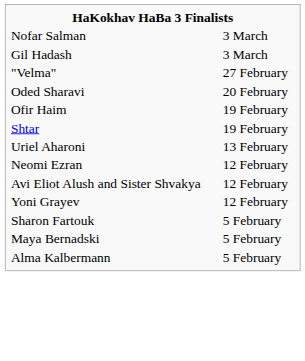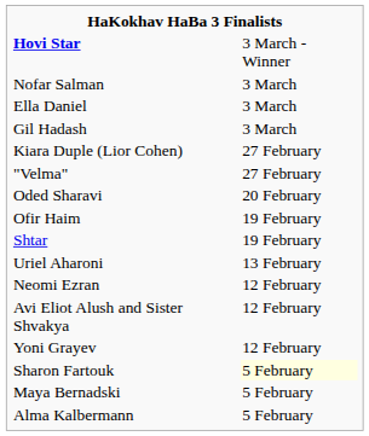 <table class="infobox" style="width:22em">
 <tr>
 <th colspan=2 style="text-align:center">HaKokhav HaBa 3 Finalists<br></th>
+</tr>
+<tr>
+<td><strong><a href='#'>Hovi Star</a></strong></td>
+<td>3 March - Winner</td>
 </tr>
 <tr>
 <td>Nofar Salman</td>
 <td>3 March</td>
 </tr>
 <tr>
+<td>Ella Daniel</td>
+<td>3 March</td>
+</tr>
+<tr>
 <td>Gil Hadash</td>
 <td>3 March</td>
+</tr>
+<tr>
+<td>Kiara Duple (Lior Cohen)</td>
+<td>27 February</td>
 </tr>
 <tr>
 <td>"Velma"</td>
 <td>27 February</td>
 </tr>
 <tr>
 <td>Oded Sharavi</td>
 <td>20 February</td>
 </tr>
 <tr>
 <td>Ofir Haim</td>
 <td>19 February</td>
 </tr>
 <tr>
 <td><a href='#'>Shtar</a></td>
 <td>19 February</td>
 </tr>
 <tr>
 <td>Uriel Aharoni</td>
 <td>13 February</td>
 </tr>
 <tr>
 <td>Neomi Ezran</td>
 <td>12 February</td>
 </tr>
 <tr>
 <td>Avi Eliot Alush and Sister Shvakya</td>
 <td>12 February</td>
 </tr>
 <tr>
 <td>Yoni Grayev</td>
 <td>12 February</td>
 </tr>
 <tr>
 <td>Sharon Fartouk</td>
-<td>5 February</td>
+<td style="background: lightyellow;">5 February</td>
 </tr>
 <tr>
 <td>Maya Bernadski</td>
 <td>5 February</td>
 </tr>
 <tr>
 <td>Alma Kalbermann</td>
 <td>5 February</td>
 </tr>
 </table>
